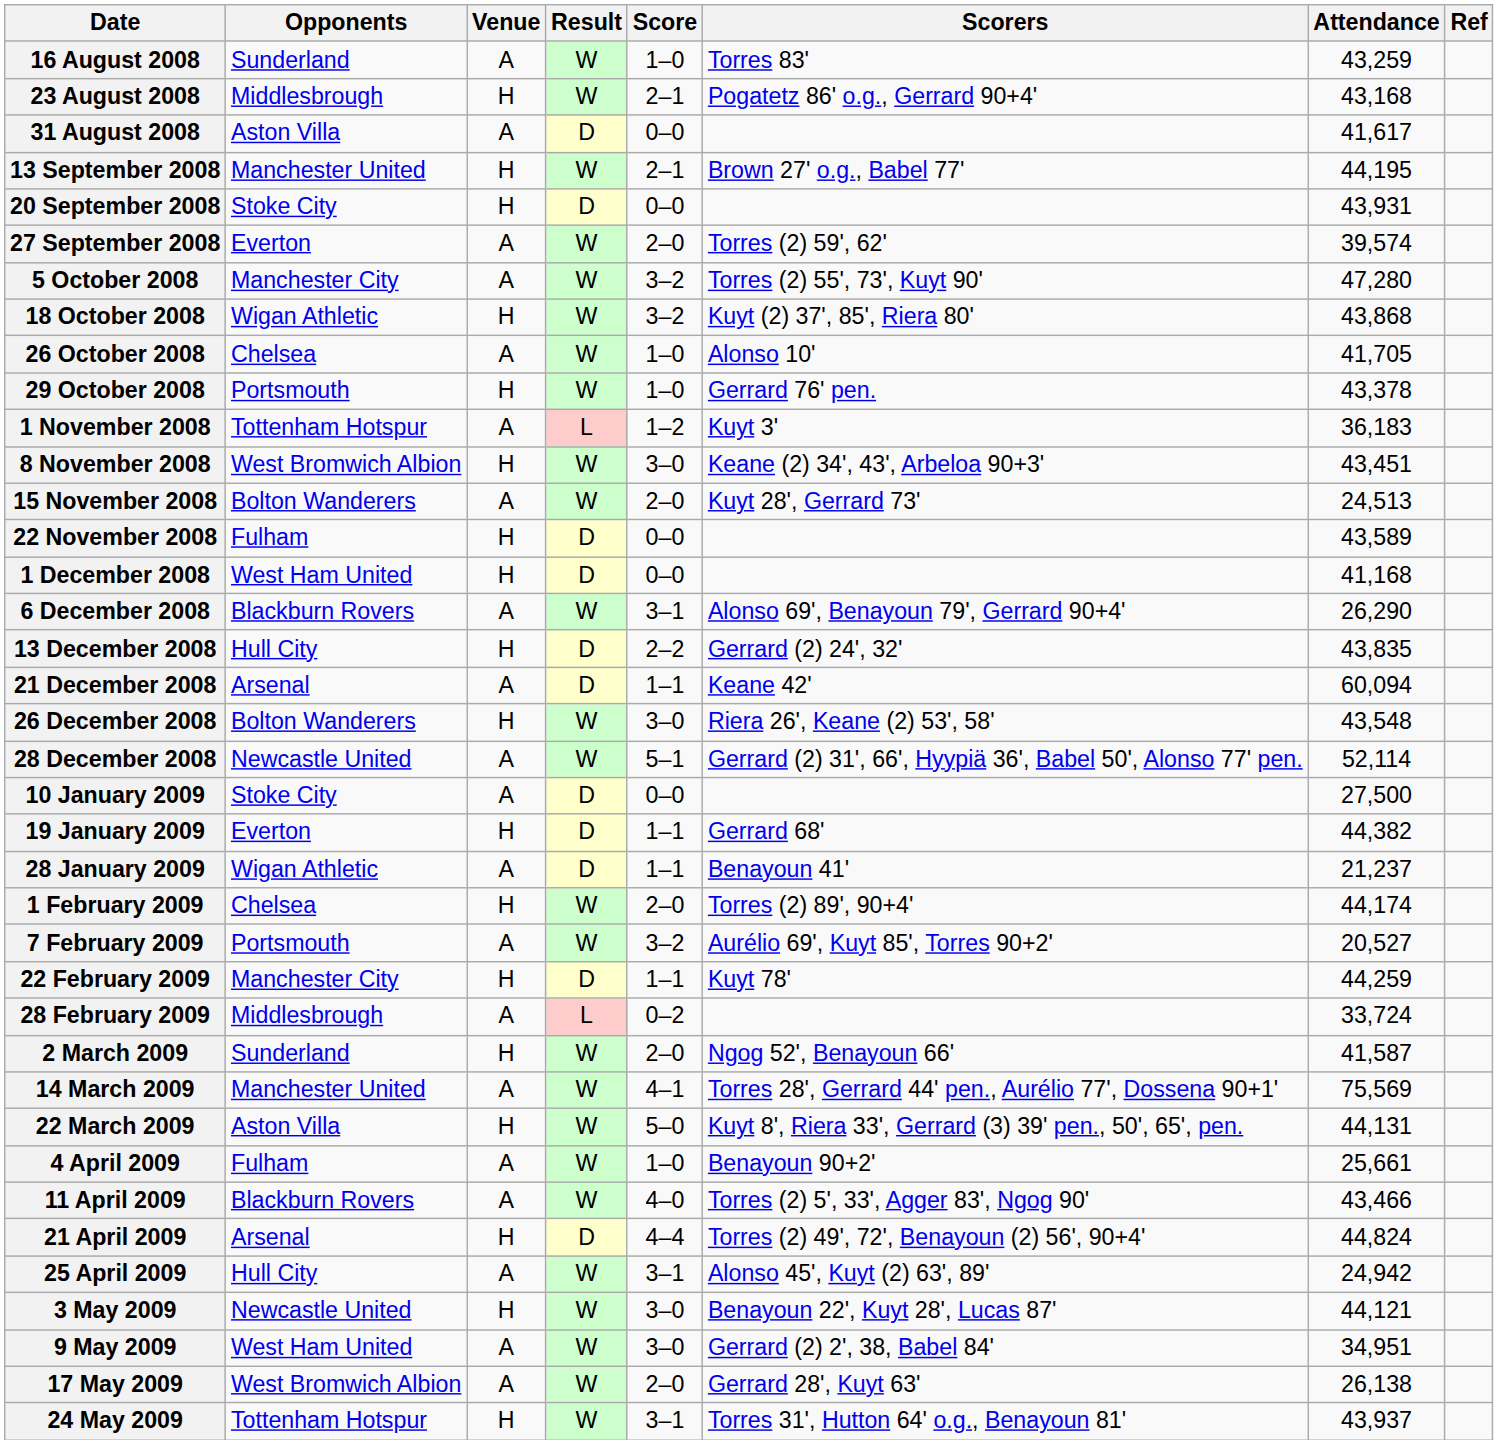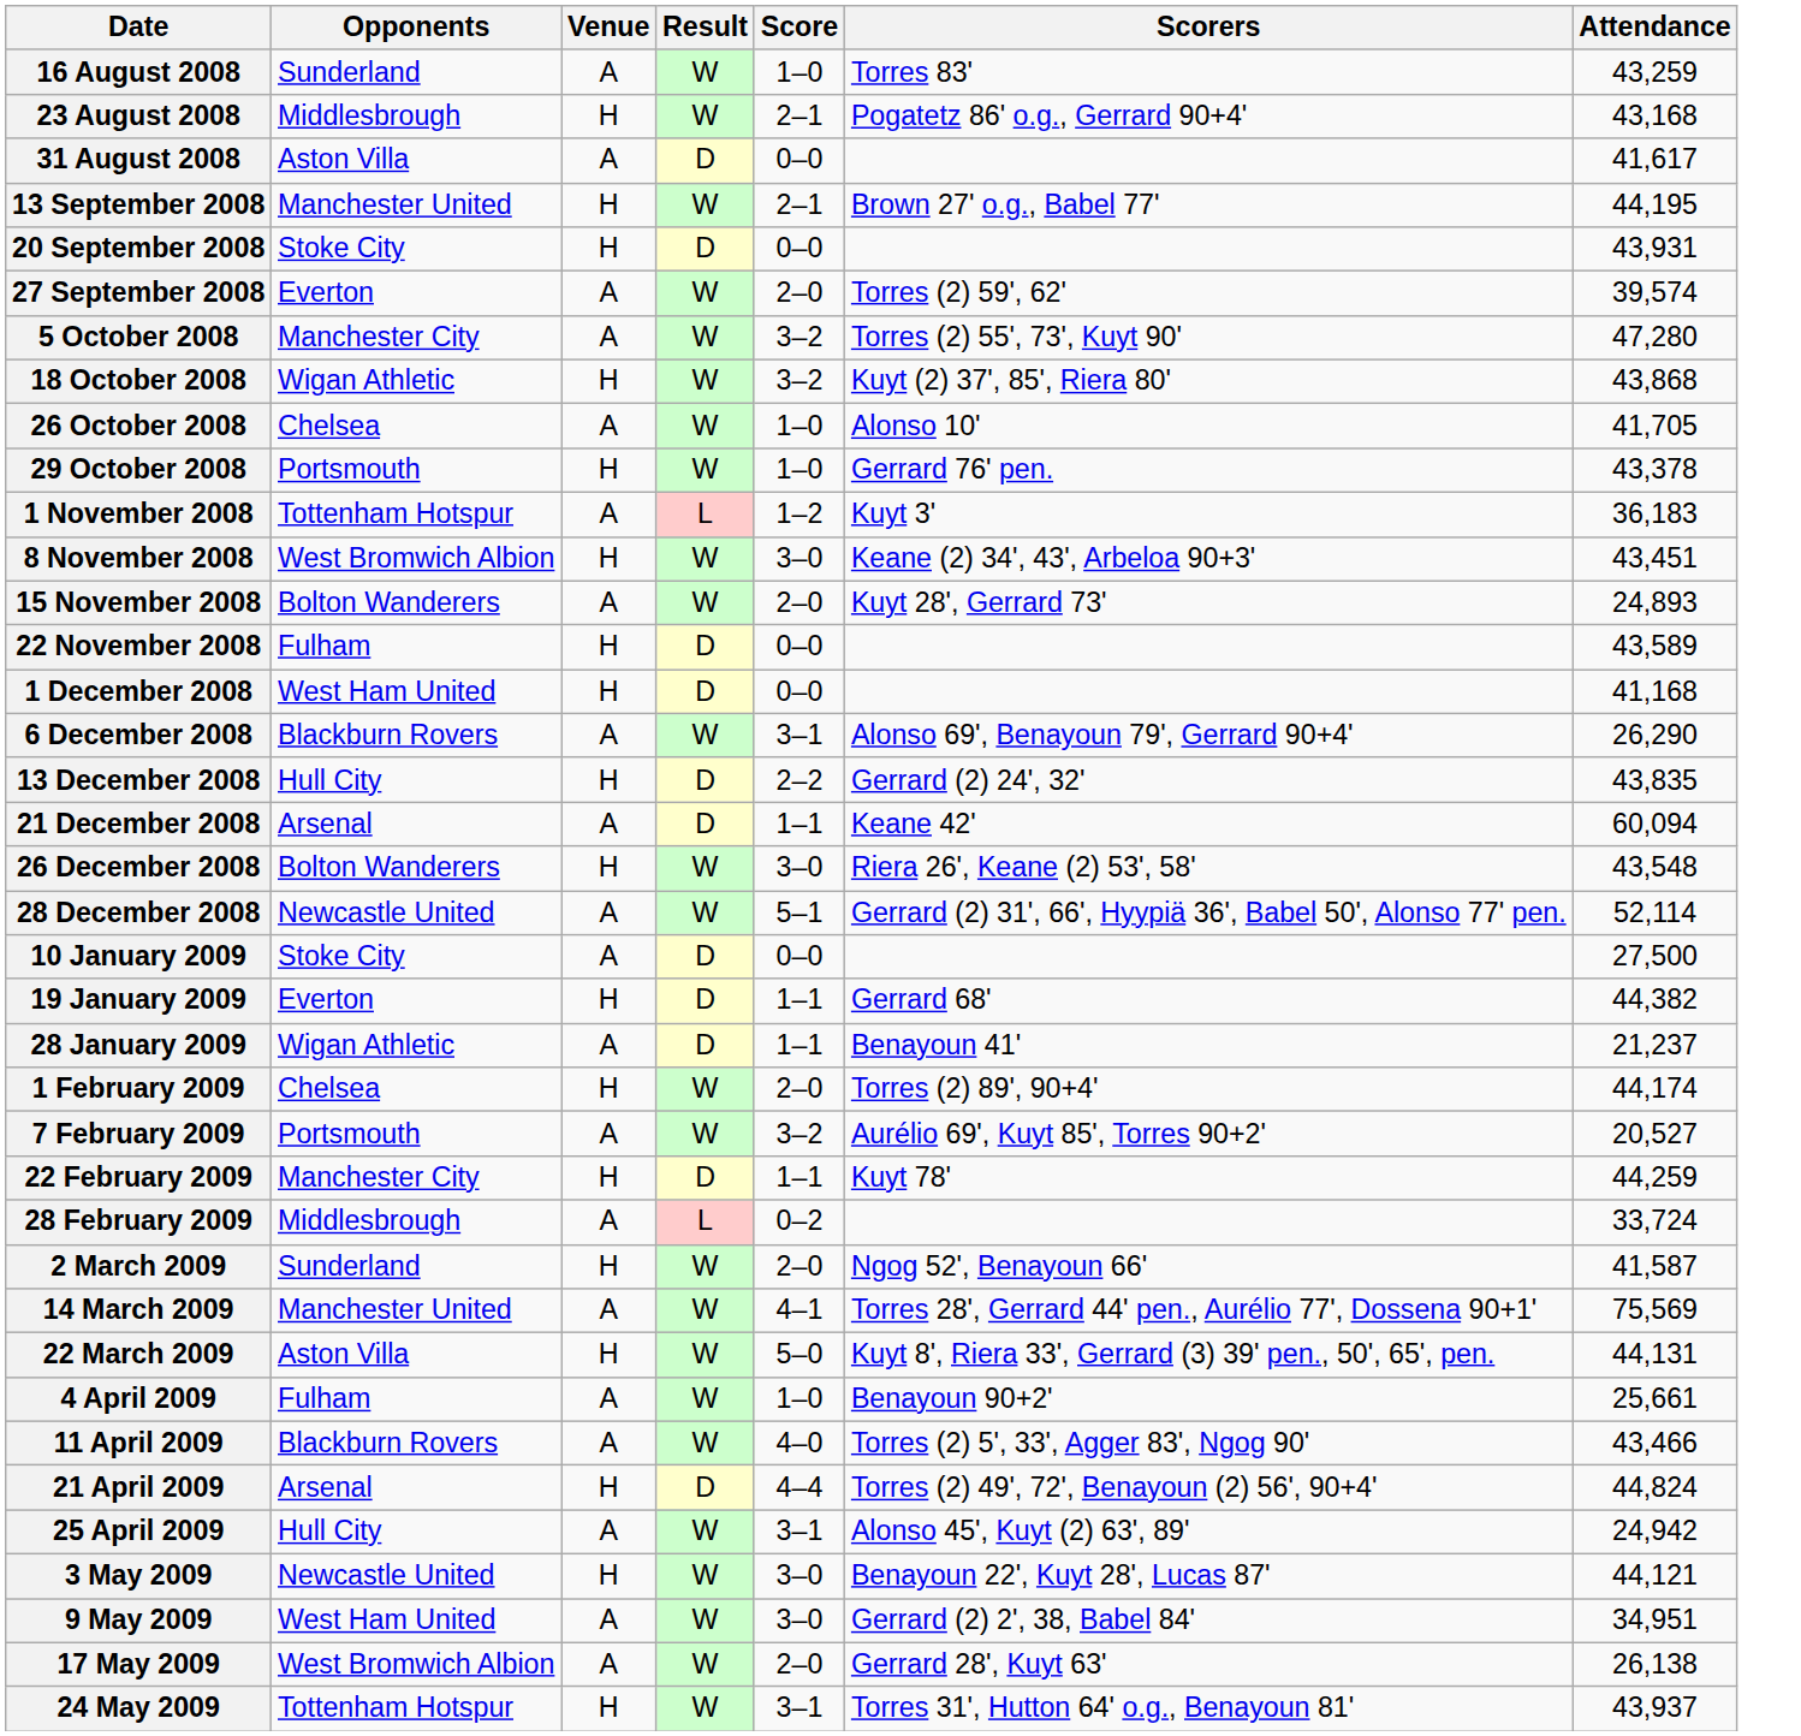 <table class="sortable wikitable plainrowheaders" style="text-align:center">
 <tr>
 <th scope="col">Date</th>
 <th scope="col">Opponents</th>
 <th scope="col">Venue</th>
 <th scope="col">Result</th>
 <th scope="col">Score</th>
 <th scope="col">Scorers</th>
 <th scope="col">Attendance</th>
-<th scope="col" class="unsortable">Ref</th>
 </tr>
 <tr>
 <th scope="row">16 August 2008</th>
 <td align="left"><a href='#'>Sunderland</a></td>
 <td>A</td>
 <td style="background:#cfc">W</td>
 <td>1–0</td>
 <td align="left"><a href='#'>Torres</a> 83'</td>
 <td>43,259</td>
-<td></td>
 </tr>
 <tr>
 <th scope="row">23 August 2008</th>
 <td align="left"><a href='#'>Middlesbrough</a></td>
 <td>H</td>
 <td style="background:#cfc">W</td>
 <td>2–1</td>
 <td align="left"><a href='#'>Pogatetz</a> 86' <a href='#'>o.g.</a>, <a href='#'>Gerrard</a> 90+4'</td>
 <td>43,168</td>
-<td></td>
 </tr>
 <tr>
 <th scope="row">31 August 2008</th>
 <td align="left"><a href='#'>Aston Villa</a></td>
 <td>A</td>
 <td style="background:#ffc">D</td>
 <td>0–0</td>
 <td align="left"></td>
 <td>41,617</td>
-<td></td>
 </tr>
 <tr>
 <th scope="row">13 September 2008</th>
 <td align="left"><a href='#'>Manchester United</a></td>
 <td>H</td>
 <td style="background:#cfc">W</td>
 <td>2–1</td>
 <td align="left"><a href='#'>Brown</a> 27' <a href='#'>o.g.</a>, <a href='#'>Babel</a> 77'</td>
 <td>44,195</td>
-<td></td>
 </tr>
 <tr>
 <th scope="row">20 September 2008</th>
 <td align="left"><a href='#'>Stoke City</a></td>
 <td>H</td>
 <td style="background:#ffc">D</td>
 <td>0–0</td>
 <td align="left"></td>
 <td>43,931</td>
-<td></td>
 </tr>
 <tr>
 <th scope="row">27 September 2008</th>
 <td align="left"><a href='#'>Everton</a></td>
 <td>A</td>
 <td style="background:#cfc">W</td>
 <td>2–0</td>
 <td align="left"><a href='#'>Torres</a> (2) 59', 62'</td>
 <td>39,574</td>
-<td></td>
 </tr>
 <tr>
 <th scope="row">5 October 2008</th>
 <td align="left"><a href='#'>Manchester City</a></td>
 <td>A</td>
 <td style="background:#cfc">W</td>
 <td>3–2</td>
 <td align="left"><a href='#'>Torres</a> (2) 55', 73', <a href='#'>Kuyt</a> 90'</td>
 <td>47,280</td>
-<td></td>
 </tr>
 <tr>
 <th scope="row">18 October 2008</th>
 <td align="left"><a href='#'>Wigan Athletic</a></td>
 <td>H</td>
 <td style="background:#cfc">W</td>
 <td>3–2</td>
 <td align="left"><a href='#'>Kuyt</a> (2) 37', 85', <a href='#'>Riera</a> 80'</td>
 <td>43,868</td>
-<td></td>
 </tr>
 <tr>
 <th scope="row">26 October 2008</th>
 <td align="left"><a href='#'>Chelsea</a></td>
 <td>A</td>
 <td style="background:#cfc">W</td>
 <td>1–0</td>
 <td align="left"><a href='#'>Alonso</a> 10'</td>
 <td>41,705</td>
-<td></td>
 </tr>
 <tr>
 <th scope="row">29 October 2008</th>
 <td align="left"><a href='#'>Portsmouth</a></td>
 <td>H</td>
 <td style="background:#cfc">W</td>
 <td>1–0</td>
 <td align="left"><a href='#'>Gerrard</a> 76' <a href='#'>pen.</a></td>
 <td>43,378</td>
-<td></td>
 </tr>
 <tr>
 <th scope="row">1 November 2008</th>
 <td align="left"><a href='#'>Tottenham Hotspur</a></td>
 <td>A</td>
 <td style="background:#fcc">L</td>
 <td>1–2</td>
 <td align="left"><a href='#'>Kuyt</a> 3'</td>
 <td>36,183</td>
-<td></td>
 </tr>
 <tr>
 <th scope="row">8 November 2008</th>
 <td align="left"><a href='#'>West Bromwich Albion</a></td>
 <td>H</td>
 <td style="background:#cfc">W</td>
 <td>3–0</td>
 <td align="left"><a href='#'>Keane</a> (2) 34', 43', <a href='#'>Arbeloa</a> 90+3'</td>
 <td>43,451</td>
-<td></td>
 </tr>
 <tr>
 <th scope="row">15 November 2008</th>
 <td align="left"><a href='#'>Bolton Wanderers</a></td>
 <td>A</td>
 <td style="background:#cfc">W</td>
 <td>2–0</td>
 <td align="left"><a href='#'>Kuyt</a> 28', <a href='#'>Gerrard</a> 73'</td>
-<td>24,513</td>
-<td></td>
+<td>24,893</td>
 </tr>
 <tr>
 <th scope="row">22 November 2008</th>
 <td align="left"><a href='#'>Fulham</a></td>
 <td>H</td>
 <td style="background:#ffc">D</td>
 <td>0–0</td>
 <td></td>
 <td>43,589</td>
-<td></td>
 </tr>
 <tr>
 <th scope="row">1 December 2008</th>
 <td align="left"><a href='#'>West Ham United</a></td>
 <td>H</td>
 <td style="background:#ffc">D</td>
 <td>0–0</td>
 <td align="left"></td>
 <td>41,168</td>
-<td></td>
 </tr>
 <tr>
 <th scope="row">6 December 2008</th>
 <td align="left"><a href='#'>Blackburn Rovers</a></td>
 <td>A</td>
 <td style="background:#cfc">W</td>
 <td>3–1</td>
 <td align="left"><a href='#'>Alonso</a> 69', <a href='#'>Benayoun</a> 79', <a href='#'>Gerrard</a> 90+4'</td>
 <td>26,290</td>
-<td></td>
 </tr>
 <tr>
 <th scope="row">13 December 2008</th>
 <td align="left"><a href='#'>Hull City</a></td>
 <td>H</td>
 <td style="background:#ffc">D</td>
 <td>2–2</td>
 <td align="left"><a href='#'>Gerrard</a> (2) 24', 32'</td>
 <td>43,835</td>
-<td></td>
 </tr>
 <tr>
 <th scope="row">21 December 2008</th>
 <td align="left"><a href='#'>Arsenal</a></td>
 <td>A</td>
 <td style="background:#ffc">D</td>
 <td>1–1</td>
 <td align="left"><a href='#'>Keane</a> 42'</td>
 <td>60,094</td>
-<td></td>
 </tr>
 <tr>
 <th scope="row">26 December 2008</th>
 <td align="left"><a href='#'>Bolton Wanderers</a></td>
 <td>H</td>
 <td style="background:#cfc">W</td>
 <td>3–0</td>
 <td align="left"><a href='#'>Riera</a> 26', <a href='#'>Keane</a> (2) 53', 58'</td>
 <td>43,548</td>
-<td></td>
 </tr>
 <tr>
 <th scope="row">28 December 2008</th>
 <td align="left"><a href='#'>Newcastle United</a></td>
 <td>A</td>
 <td style="background:#cfc">W</td>
 <td>5–1</td>
 <td align="left"><a href='#'>Gerrard</a> (2) 31', 66', <a href='#'>Hyypiä</a> 36', <a href='#'>Babel</a> 50', <a href='#'>Alonso</a> 77' <a href='#'>pen.</a></td>
 <td>52,114</td>
-<td></td>
 </tr>
 <tr>
 <th scope="row">10 January 2009</th>
 <td align="left"><a href='#'>Stoke City</a></td>
 <td>A</td>
 <td style="background:#ffc">D</td>
 <td>0–0</td>
 <td align="left"></td>
 <td>27,500</td>
-<td></td>
 </tr>
 <tr>
 <th scope="row">19 January 2009</th>
 <td align="left"><a href='#'>Everton</a></td>
 <td>H</td>
 <td style="background:#ffc">D</td>
 <td>1–1</td>
 <td align="left"><a href='#'>Gerrard</a> 68'</td>
 <td>44,382</td>
-<td></td>
 </tr>
 <tr>
 <th scope="row">28 January 2009</th>
 <td align="left"><a href='#'>Wigan Athletic</a></td>
 <td>A</td>
 <td style="background:#ffc">D</td>
 <td>1–1</td>
 <td align="left"><a href='#'>Benayoun</a> 41'</td>
 <td>21,237</td>
-<td></td>
 </tr>
 <tr>
 <th scope="row">1 February 2009</th>
 <td align="left"><a href='#'>Chelsea</a></td>
 <td>H</td>
 <td style="background:#cfc">W</td>
 <td>2–0</td>
 <td align="left"><a href='#'>Torres</a> (2) 89', 90+4'</td>
 <td>44,174</td>
-<td></td>
 </tr>
 <tr>
 <th scope="row">7 February 2009</th>
 <td align="left"><a href='#'>Portsmouth</a></td>
 <td>A</td>
 <td style="background:#cfc">W</td>
 <td>3–2</td>
 <td align="left"><a href='#'>Aurélio</a> 69', <a href='#'>Kuyt</a> 85', <a href='#'>Torres</a> 90+2'</td>
 <td>20,527</td>
-<td></td>
 </tr>
 <tr>
 <th scope="row">22 February 2009</th>
 <td align="left"><a href='#'>Manchester City</a></td>
 <td>H</td>
 <td style="background:#ffc">D</td>
 <td>1–1</td>
 <td align="left"><a href='#'>Kuyt</a> 78'</td>
 <td>44,259</td>
-<td></td>
 </tr>
 <tr>
 <th scope="row">28 February 2009</th>
 <td align="left"><a href='#'>Middlesbrough</a></td>
 <td>A</td>
 <td style="background:#fcc">L</td>
 <td>0–2</td>
 <td align="left"></td>
 <td>33,724</td>
-<td></td>
 </tr>
 <tr>
 <th scope="row">2 March 2009</th>
 <td align="left"><a href='#'>Sunderland</a></td>
 <td>H</td>
 <td style="background:#cfc">W</td>
 <td>2–0</td>
 <td align="left"><a href='#'>Ngog</a> 52', <a href='#'>Benayoun</a> 66'</td>
 <td>41,587</td>
-<td></td>
 </tr>
 <tr>
 <th scope="row">14 March 2009</th>
 <td align="left"><a href='#'>Manchester United</a></td>
 <td>A</td>
 <td style="background:#cfc">W</td>
 <td>4–1</td>
 <td align="left"><a href='#'>Torres</a> 28', <a href='#'>Gerrard</a> 44' <a href='#'>pen.</a>, <a href='#'>Aurélio</a> 77', <a href='#'>Dossena</a> 90+1'</td>
 <td>75,569</td>
-<td></td>
 </tr>
 <tr>
 <th scope="row">22 March 2009</th>
 <td align="left"><a href='#'>Aston Villa</a></td>
 <td>H</td>
 <td style="background:#cfc">W</td>
 <td>5–0</td>
 <td align="left"><a href='#'>Kuyt</a> 8', <a href='#'>Riera</a> 33', <a href='#'>Gerrard</a> (3) 39' <a href='#'>pen.</a>, 50', 65', <a href='#'>pen.</a></td>
 <td>44,131</td>
-<td></td>
 </tr>
 <tr>
 <th scope="row">4 April 2009</th>
 <td align="left"><a href='#'>Fulham</a></td>
 <td>A</td>
 <td style="background:#cfc">W</td>
 <td>1–0</td>
 <td align="left"><a href='#'>Benayoun</a> 90+2'</td>
 <td>25,661</td>
-<td></td>
 </tr>
 <tr>
 <th scope="row">11 April 2009</th>
 <td align="left"><a href='#'>Blackburn Rovers</a></td>
 <td>A</td>
 <td style="background:#cfc">W</td>
 <td>4–0</td>
 <td align="left"><a href='#'>Torres</a> (2) 5', 33', <a href='#'>Agger</a> 83', <a href='#'>Ngog</a> 90'</td>
 <td>43,466</td>
-<td></td>
 </tr>
 <tr>
 <th scope="row">21 April 2009</th>
 <td align="left"><a href='#'>Arsenal</a></td>
 <td>H</td>
 <td style="background:#ffc">D</td>
 <td>4–4</td>
 <td align="left"><a href='#'>Torres</a> (2) 49', 72', <a href='#'>Benayoun</a> (2) 56', 90+4'</td>
 <td>44,824</td>
-<td></td>
 </tr>
 <tr>
 <th scope="row">25 April 2009</th>
 <td align="left"><a href='#'>Hull City</a></td>
 <td>A</td>
 <td style="background:#cfc">W</td>
 <td>3–1</td>
 <td align="left"><a href='#'>Alonso</a> 45', <a href='#'>Kuyt</a> (2) 63', 89'</td>
 <td>24,942</td>
-<td></td>
 </tr>
 <tr>
 <th scope="row">3 May 2009</th>
 <td align="left"><a href='#'>Newcastle United</a></td>
 <td>H</td>
 <td style="background:#cfc">W</td>
 <td>3–0</td>
 <td align="left"><a href='#'>Benayoun</a> 22', <a href='#'>Kuyt</a> 28', <a href='#'>Lucas</a> 87'</td>
 <td>44,121</td>
-<td></td>
 </tr>
 <tr>
 <th scope="row">9 May 2009</th>
 <td align="left"><a href='#'>West Ham United</a></td>
 <td>A</td>
 <td style="background:#cfc">W</td>
 <td>3–0</td>
 <td align="left"><a href='#'>Gerrard</a> (2) 2', 38, <a href='#'>Babel</a> 84'</td>
 <td>34,951</td>
-<td></td>
 </tr>
 <tr>
 <th scope="row">17 May 2009</th>
 <td align="left"><a href='#'>West Bromwich Albion</a></td>
 <td>A</td>
 <td style="background:#cfc">W</td>
 <td>2–0</td>
 <td align="left"><a href='#'>Gerrard</a> 28', <a href='#'>Kuyt</a> 63'</td>
 <td>26,138</td>
-<td></td>
 </tr>
 <tr>
 <th scope="row">24 May 2009</th>
 <td align="left"><a href='#'>Tottenham Hotspur</a></td>
 <td>H</td>
 <td style="background:#cfc">W</td>
 <td>3–1</td>
 <td align="left"><a href='#'>Torres</a> 31', <a href='#'>Hutton</a> 64' <a href='#'>o.g.</a>, <a href='#'>Benayoun</a> 81'</td>
 <td>43,937</td>
-<td></td>
 </tr>
 </table>
